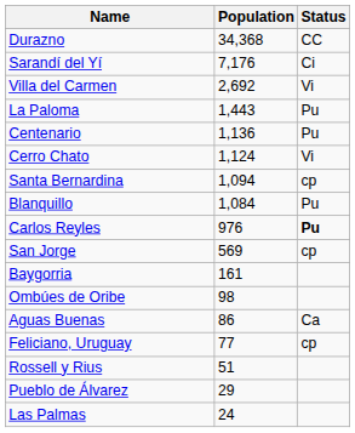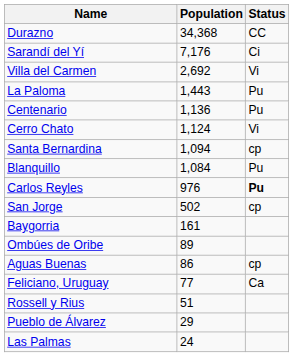 <table class="wikitable sortable">
 <tr>
 <th style="width: 220px;">Name</th>
 <th>Population</th>
 <th class="unsortable">Status</th>
 </tr>
 <tr>
 <td><a href='#'>Durazno</a></td>
 <td>34,368</td>
 <td>CC</td>
 </tr>
 <tr>
 <td><a href='#'>Sarandí del Yí</a></td>
 <td>7,176</td>
 <td>Ci</td>
 </tr>
 <tr>
 <td><a href='#'>Villa del Carmen</a></td>
 <td>2,692</td>
 <td>Vi</td>
 </tr>
 <tr>
 <td><a href='#'>La Paloma</a></td>
 <td>1,443</td>
 <td>Pu</td>
 </tr>
 <tr>
 <td><a href='#'>Centenario</a></td>
 <td>1,136</td>
 <td>Pu</td>
 </tr>
 <tr>
 <td><a href='#'>Cerro Chato</a></td>
 <td>1,124</td>
 <td>Vi</td>
 </tr>
 <tr>
 <td><a href='#'>Santa Bernardina</a></td>
 <td>1,094</td>
 <td>cp</td>
 </tr>
 <tr>
 <td><a href='#'>Blanquillo</a></td>
 <td>1,084</td>
 <td>Pu</td>
 </tr>
 <tr>
 <td><a href='#'>Carlos Reyles</a></td>
 <td>976</td>
 <td><strong>Pu</strong></td>
 </tr>
 <tr>
 <td><a href='#'>San Jorge</a></td>
-<td>569</td>
+<td>502</td>
 <td>cp</td>
 </tr>
 <tr>
 <td><a href='#'>Baygorria</a></td>
 <td>161</td>
 <td></td>
 </tr>
 <tr>
 <td><a href='#'>Ombúes de Oribe</a></td>
-<td>98</td>
+<td>89</td>
 <td></td>
 </tr>
 <tr>
 <td><a href='#'>Aguas Buenas</a></td>
 <td>86</td>
-<td>Ca</td>
+<td>cp</td>
 </tr>
 <tr>
 <td><a href='#'>Feliciano, Uruguay</a></td>
 <td>77</td>
-<td>cp</td>
+<td>Ca</td>
 </tr>
 <tr>
 <td><a href='#'>Rossell y Rius</a></td>
 <td>51</td>
 <td></td>
 </tr>
 <tr>
 <td><a href='#'>Pueblo de Álvarez</a></td>
 <td>29</td>
 <td></td>
 </tr>
 <tr>
 <td><a href='#'>Las Palmas</a></td>
 <td>24</td>
 <td></td>
 </tr>
 </table>
